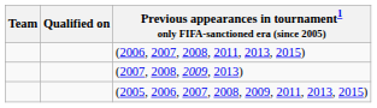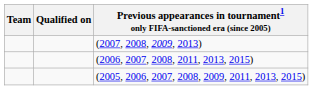 <table class="wikitable sortable" style="text-align: left;">
 <tr>
 <th>Team</th>
 <th>Qualified on</th>
 <th>Previous appearances in tournament<sup><strong><a href='#'>1</a></strong></sup><br><small>only FIFA-sanctioned era (since 2005)</small></th>
 </tr>
 <tr>
 <td></td>
 <td></td>
-<td> (<a href='#'>2006</a>, <a href='#'>2007</a>, <a href='#'>2008</a>, <a href='#'>2011</a>, <a href='#'>2013</a>, <a href='#'>2015</a>)</td>
+<td> (<a href='#'>2007</a>, <a href='#'>2008</a>, <em><a href='#'>2009</a></em>, <a href='#'>2013</a>)</td>
 </tr>
 <tr>
 <td></td>
 <td></td>
-<td> (<a href='#'>2007</a>, <a href='#'>2008</a>, <em><a href='#'>2009</a></em>, <a href='#'>2013</a>)</td>
+<td> (<a href='#'>2006</a>, <a href='#'>2007</a>, <a href='#'>2008</a>, <a href='#'>2011</a>, <a href='#'>2013</a>, <a href='#'>2015</a>)</td>
 </tr>
 <tr>
 <td></td>
 <td></td>
 <td> (<a href='#'>2005</a>, <a href='#'>2006</a>, <a href='#'>2007</a>, <a href='#'>2008</a>, <a href='#'>2009</a>, <a href='#'>2011</a>, <a href='#'>2013</a>, <a href='#'>2015</a>)</td>
 </tr>
 </table>
